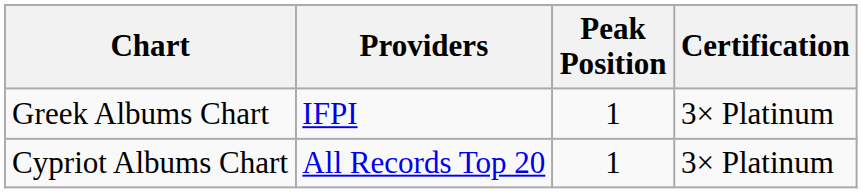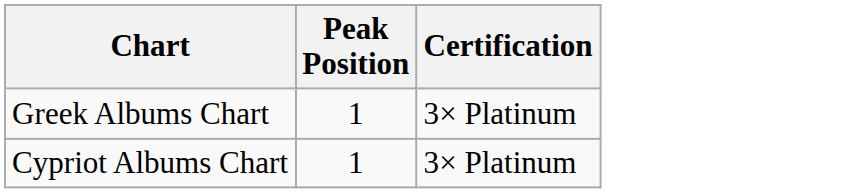 <table class="wikitable">
 <tr style="background:#ebf5ff;">
 <th align="left">Chart</th>
-<th align="left">Providers</th>
 <th align="left">Peak<br>Position</th>
 <th align="left">Certification</th>
 </tr>
 <tr>
 <td align="left">Greek Albums Chart</td>
-<td align="left"><a href='#'>IFPI</a></td>
 <td style="text-align:center;">1</td>
 <td align="left">3× Platinum</td>
 </tr>
 <tr>
 <td align="left">Cypriot Albums Chart</td>
-<td align="left"><a href='#'>All Records Top 20</a></td>
 <td style="text-align:center;">1</td>
 <td align="left">3× Platinum</td>
 </tr>
 </table>
